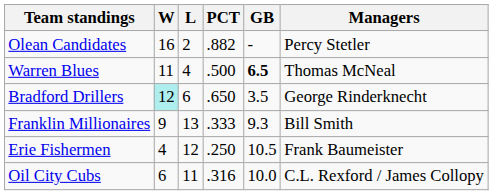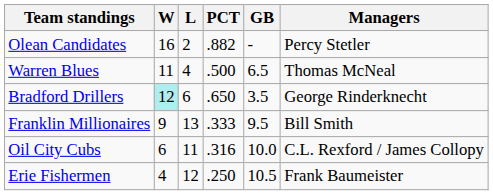 <table class="wikitable">
 <tr>
 <th>Team standings</th>
 <th>W</th>
 <th>L</th>
 <th>PCT</th>
 <th>GB</th>
 <th>Managers</th>
 </tr>
 <tr>
 <td><a href='#'>Olean Candidates</a></td>
 <td>16</td>
 <td>2</td>
 <td>.882</td>
 <td>-</td>
 <td>Percy Stetler</td>
 </tr>
 <tr>
 <td><a href='#'>Warren Blues</a></td>
 <td>11</td>
 <td>4</td>
 <td>.500</td>
-<td><strong>6.5</strong></td>
+<td>6.5</td>
 <td>Thomas McNeal</td>
 </tr>
 <tr>
 <td><a href='#'>Bradford Drillers</a></td>
 <td style="background: paleturquoise;">12</td>
 <td>6</td>
 <td>.650</td>
 <td>3.5</td>
 <td>George Rinderknecht</td>
 </tr>
 <tr>
 <td><a href='#'>Franklin Millionaires</a></td>
 <td>9</td>
 <td>13</td>
 <td>.333</td>
-<td>9.3</td>
+<td>9.5</td>
 <td>Bill Smith</td>
+</tr>
+<tr>
+<td><a href='#'>Oil City Cubs</a></td>
+<td>6</td>
+<td>11</td>
+<td>.316</td>
+<td>10.0</td>
+<td>C.L. Rexford / James Collopy</td>
 </tr>
 <tr>
 <td><a href='#'>Erie Fishermen</a></td>
 <td>4</td>
 <td>12</td>
 <td>.250</td>
 <td>10.5</td>
 <td>Frank Baumeister</td>
 </tr>
-<tr>
-<td><a href='#'>Oil City Cubs</a></td>
-<td>6</td>
-<td>11</td>
-<td>.316</td>
-<td>10.0</td>
-<td>C.L. Rexford / James Collopy</td>
-</tr>
 </table>
